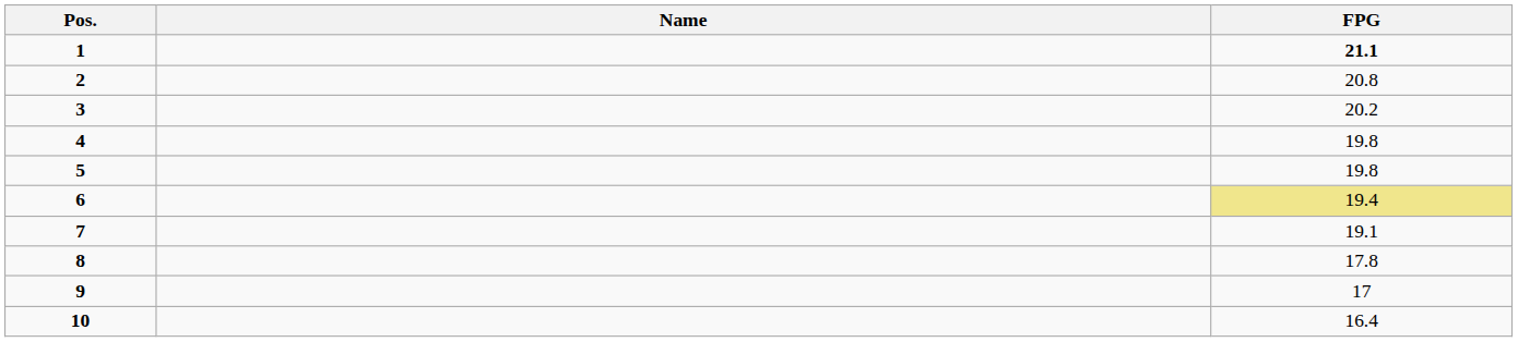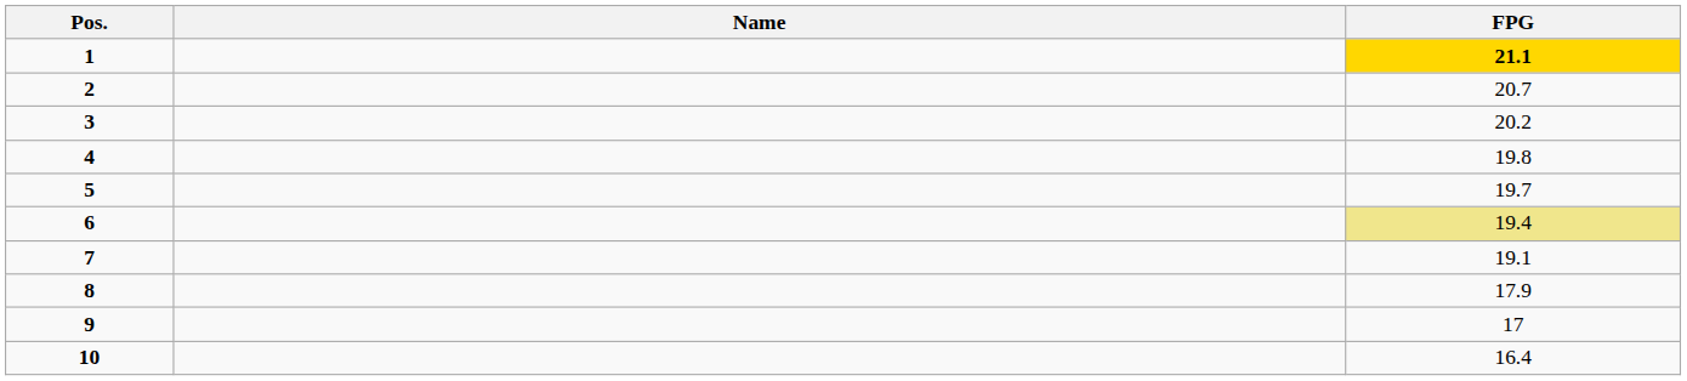 <table class="wikitable" style="width:80%;">
 <tr>
 <th style="width:10%;">Pos.</th>
 <th style="width:70%;">Name</th>
 <th style="width:20%;">FPG</th>
 </tr>
 <tr>
 <td align=center><strong>1</strong></td>
 <td><strong></strong></td>
-<td align=center><strong>21.1</strong></td>
+<td align=center style="background: gold;"><strong>21.1</strong></td>
 </tr>
 <tr>
 <td align=center><strong>2</strong></td>
 <td></td>
-<td align=center>20.8</td>
+<td align=center>20.7</td>
 </tr>
 <tr>
 <td align=center><strong>3</strong></td>
 <td></td>
 <td align=center>20.2</td>
 </tr>
 <tr>
 <td align=center><strong>4</strong></td>
 <td></td>
 <td align=center>19.8</td>
 </tr>
 <tr>
 <td align=center><strong>5</strong></td>
 <td></td>
-<td align=center>19.8</td>
+<td align=center>19.7</td>
 </tr>
 <tr>
 <td align=center><strong>6</strong></td>
 <td></td>
 <td align=center style="background: khaki;">19.4</td>
 </tr>
 <tr>
 <td align=center><strong>7</strong></td>
 <td></td>
 <td align=center>19.1</td>
 </tr>
 <tr>
 <td align=center><strong>8</strong></td>
 <td></td>
-<td align=center>17.8</td>
+<td align=center>17.9</td>
 </tr>
 <tr>
 <td align=center><strong>9</strong></td>
 <td></td>
 <td align=center>17</td>
 </tr>
 <tr>
 <td align=center><strong>10</strong></td>
 <td></td>
 <td align=center>16.4</td>
 </tr>
 </table>
